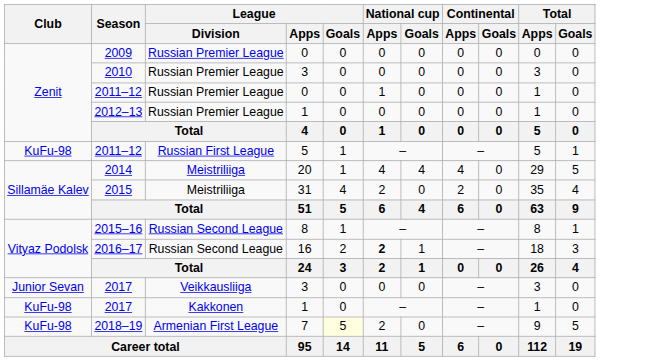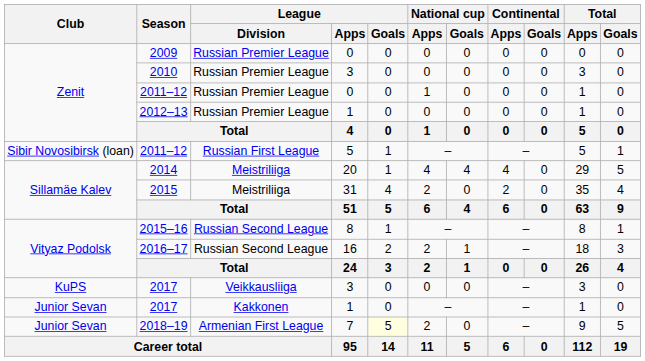 <table class="wikitable" style="text-align:center">
 <tr>
 <th rowspan="2">Club</th>
 <th rowspan="2">Season</th>
 <th colspan="3">League</th>
 <th colspan="2">National cup</th>
 <th colspan="2">Continental</th>
 <th colspan="2">Total</th>
 </tr>
 <tr>
 <th>Division</th>
 <th>Apps</th>
 <th>Goals</th>
 <th>Apps</th>
 <th>Goals</th>
 <th>Apps</th>
 <th>Goals</th>
 <th>Apps</th>
 <th>Goals</th>
 </tr>
 <tr>
 <td rowspan=5><a href='#'>Zenit</a></td>
 <td><a href='#'>2009</a></td>
 <td><a href='#'>Russian Premier League</a></td>
 <td>0</td>
 <td>0</td>
 <td>0</td>
 <td>0</td>
 <td>0</td>
 <td>0</td>
 <td>0</td>
 <td>0</td>
 </tr>
 <tr>
 <td><a href='#'>2010</a></td>
 <td>Russian Premier League</td>
 <td>3</td>
 <td>0</td>
 <td>0</td>
 <td>0</td>
 <td>0</td>
 <td>0</td>
 <td>3</td>
 <td>0</td>
 </tr>
 <tr>
 <td><a href='#'>2011–12</a></td>
 <td>Russian Premier League</td>
 <td>0</td>
 <td>0</td>
 <td>1</td>
 <td>0</td>
 <td>0</td>
 <td>0</td>
 <td>1</td>
 <td>0</td>
 </tr>
 <tr>
 <td><a href='#'>2012–13</a></td>
 <td>Russian Premier League</td>
 <td>1</td>
 <td>0</td>
 <td>0</td>
 <td>0</td>
 <td>0</td>
 <td>0</td>
 <td>1</td>
 <td>0</td>
 </tr>
 <tr>
 <th colspan=2>Total</th>
 <th>4</th>
 <th>0</th>
 <th>1</th>
 <th>0</th>
 <th>0</th>
 <th>0</th>
 <th>5</th>
 <th>0</th>
 </tr>
 <tr>
-<td><a href='#'>KuFu-98</a></td>
+<td><a href='#'>Sibir Novosibirsk</a> (loan)</td>
 <td><a href='#'>2011–12</a></td>
 <td><a href='#'>Russian First League</a></td>
 <td>5</td>
 <td>1</td>
 <td colspan=2>–</td>
 <td colspan=2>–</td>
 <td>5</td>
 <td>1</td>
 </tr>
 <tr>
 <td rowspan=3><a href='#'>Sillamäe Kalev</a></td>
 <td><a href='#'>2014</a></td>
 <td><a href='#'>Meistriliiga</a></td>
 <td>20</td>
 <td>1</td>
 <td>4</td>
 <td>4</td>
 <td>4</td>
 <td>0</td>
 <td>29</td>
 <td>5</td>
 </tr>
 <tr>
 <td><a href='#'>2015</a></td>
 <td>Meistriliiga</td>
 <td>31</td>
 <td>4</td>
 <td>2</td>
 <td>0</td>
 <td>2</td>
 <td>0</td>
 <td>35</td>
 <td>4</td>
 </tr>
 <tr>
 <th colspan=2>Total</th>
 <th>51</th>
 <th>5</th>
 <th>6</th>
 <th>4</th>
 <th>6</th>
 <th>0</th>
 <th>63</th>
 <th>9</th>
 </tr>
 <tr>
 <td rowspan=3><a href='#'>Vityaz Podolsk</a></td>
 <td><a href='#'>2015–16</a></td>
 <td><a href='#'>Russian Second League</a></td>
 <td>8</td>
 <td>1</td>
 <td colspan=2>–</td>
 <td colspan=2>–</td>
 <td>8</td>
 <td>1</td>
 </tr>
 <tr>
 <td><a href='#'>2016–17</a></td>
 <td>Russian Second League</td>
 <td>16</td>
 <td>2</td>
-<td><strong>2</strong></td>
+<td>2</td>
 <td>1</td>
 <td colspan=2>–</td>
 <td>18</td>
 <td>3</td>
 </tr>
 <tr>
 <th colspan=2>Total</th>
 <th>24</th>
 <th>3</th>
 <th>2</th>
 <th>1</th>
 <th>0</th>
 <th>0</th>
 <th>26</th>
 <th>4</th>
 </tr>
 <tr>
-<td><a href='#'>Junior Sevan</a></td>
+<td><a href='#'>KuPS</a></td>
 <td><a href='#'>2017</a></td>
 <td><a href='#'>Veikkausliiga</a></td>
 <td>3</td>
 <td>0</td>
 <td>0</td>
 <td>0</td>
 <td colspan=2>–</td>
 <td>3</td>
 <td>0</td>
 </tr>
 <tr>
-<td><a href='#'>KuFu-98</a></td>
+<td><a href='#'>Junior Sevan</a></td>
 <td><a href='#'>2017</a></td>
 <td><a href='#'>Kakkonen</a></td>
 <td>1</td>
 <td>0</td>
 <td colspan=2>–</td>
 <td colspan=2>–</td>
 <td>1</td>
 <td>0</td>
 </tr>
 <tr>
-<td><a href='#'>KuFu-98</a></td>
+<td><a href='#'>Junior Sevan</a></td>
 <td><a href='#'>2018–19</a></td>
 <td><a href='#'>Armenian First League</a></td>
 <td>7</td>
 <td style="background: lightyellow;">5</td>
 <td>2</td>
 <td>0</td>
 <td colspan=2>–</td>
 <td>9</td>
 <td>5</td>
 </tr>
 <tr>
 <th colspan="3">Career total</th>
 <th>95</th>
 <th>14</th>
 <th>11</th>
 <th>5</th>
 <th>6</th>
 <th>0</th>
 <th>112</th>
 <th>19</th>
 </tr>
 </table>
